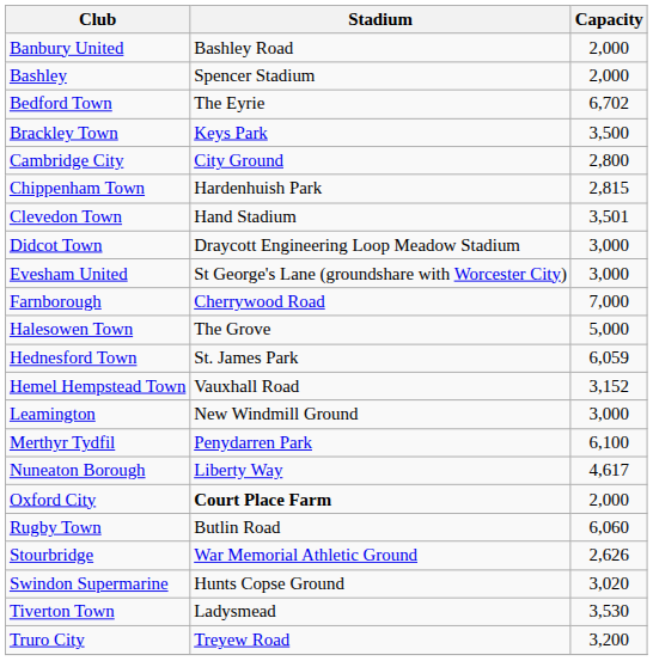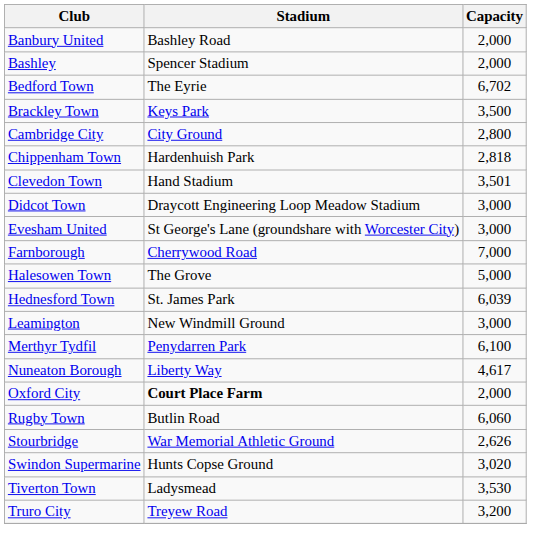 <table class="wikitable sortable">
 <tr>
 <th>Club</th>
 <th>Stadium</th>
 <th>Capacity</th>
 </tr>
 <tr>
 <td><a href='#'>Banbury United</a></td>
 <td>Bashley Road</td>
 <td align="center">2,000</td>
 </tr>
 <tr>
 <td><a href='#'>Bashley</a></td>
 <td>Spencer Stadium</td>
 <td align="center">2,000</td>
 </tr>
 <tr>
 <td><a href='#'>Bedford Town</a></td>
 <td>The Eyrie</td>
 <td align="center">6,702</td>
 </tr>
 <tr>
 <td><a href='#'>Brackley Town</a></td>
 <td><a href='#'>Keys Park</a></td>
 <td align="center">3,500</td>
 </tr>
 <tr>
 <td><a href='#'>Cambridge City</a></td>
 <td><a href='#'>City Ground</a></td>
 <td align="center">2,800</td>
 </tr>
 <tr>
 <td><a href='#'>Chippenham Town</a></td>
 <td>Hardenhuish Park</td>
-<td align="center">2,815</td>
+<td align="center">2,818</td>
 </tr>
 <tr>
 <td><a href='#'>Clevedon Town</a></td>
 <td>Hand Stadium</td>
 <td align="center">3,501</td>
 </tr>
 <tr>
 <td><a href='#'>Didcot Town</a></td>
 <td>Draycott Engineering Loop Meadow Stadium</td>
 <td align="center">3,000</td>
 </tr>
 <tr>
 <td><a href='#'>Evesham United</a></td>
 <td>St George's Lane (groundshare with <a href='#'>Worcester City</a>)</td>
 <td align="center">3,000</td>
 </tr>
 <tr>
 <td><a href='#'>Farnborough</a></td>
 <td><a href='#'>Cherrywood Road</a></td>
 <td align="center">7,000</td>
 </tr>
 <tr>
 <td><a href='#'>Halesowen Town</a></td>
 <td>The Grove</td>
 <td align="center">5,000</td>
 </tr>
 <tr>
 <td><a href='#'>Hednesford Town</a></td>
 <td>St. James Park</td>
-<td align=center>6,059</td>
-</tr>
-<tr>
-<td><a href='#'>Hemel Hempstead Town</a></td>
-<td>Vauxhall Road</td>
-<td align="center">3,152</td>
+<td align=center>6,039</td>
 </tr>
 <tr>
 <td><a href='#'>Leamington</a></td>
 <td>New Windmill Ground</td>
 <td align="center">3,000</td>
 </tr>
 <tr>
 <td><a href='#'>Merthyr Tydfil</a></td>
 <td><a href='#'>Penydarren Park</a></td>
 <td align="center">6,100</td>
 </tr>
 <tr>
 <td><a href='#'>Nuneaton Borough</a></td>
 <td><a href='#'>Liberty Way</a></td>
 <td align="center">4,617</td>
 </tr>
 <tr>
 <td><a href='#'>Oxford City</a></td>
 <td><strong>Court Place Farm</strong></td>
 <td align="center">2,000</td>
 </tr>
 <tr>
 <td><a href='#'>Rugby Town</a></td>
 <td>Butlin Road</td>
 <td align="center">6,060</td>
 </tr>
 <tr>
 <td><a href='#'>Stourbridge</a></td>
 <td><a href='#'>War Memorial Athletic Ground</a></td>
 <td align="center">2,626</td>
 </tr>
 <tr>
 <td><a href='#'>Swindon Supermarine</a></td>
 <td>Hunts Copse Ground</td>
 <td align="center">3,020</td>
 </tr>
 <tr>
 <td><a href='#'>Tiverton Town</a></td>
 <td>Ladysmead</td>
 <td align="center">3,530</td>
 </tr>
 <tr>
 <td><a href='#'>Truro City</a></td>
 <td><a href='#'>Treyew Road</a></td>
 <td align="center">3,200</td>
 </tr>
 <tr>
 </tr>
 </table>
